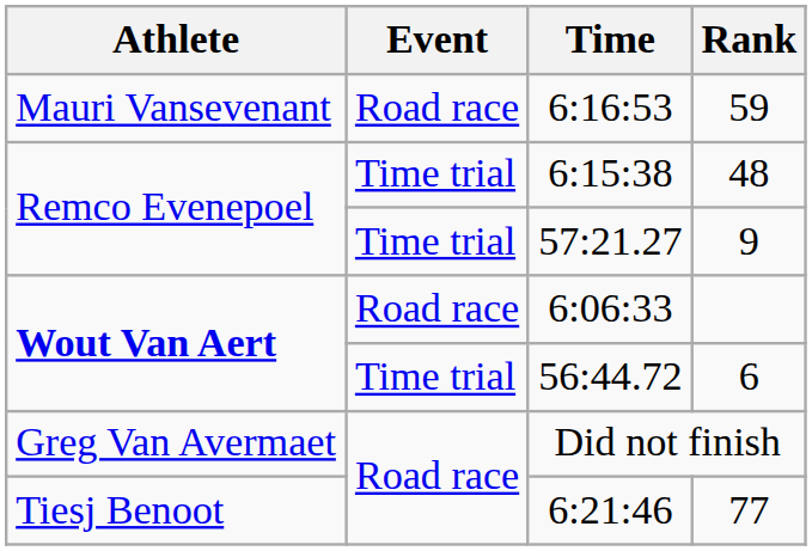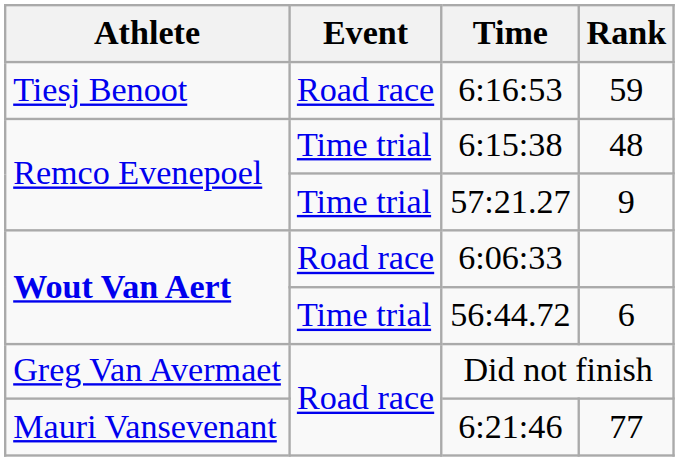 <table class="wikitable" style="font-size:90%">
 <tr>
 <th>Athlete</th>
 <th>Event</th>
 <th>Time</th>
 <th>Rank</th>
 </tr>
 <tr align=center>
-<td align=left><a href='#'>Mauri Vansevenant</a></td>
+<td align=left><a href='#'>Tiesj Benoot</a></td>
 <td align=left><a href='#'>Road race</a></td>
 <td>6:16:53</td>
 <td>59</td>
 </tr>
 <tr align=center>
 <td align=left rowspan=2><a href='#'>Remco Evenepoel</a></td>
 <td align=left><a href='#'>Time trial</a></td>
 <td>6:15:38</td>
 <td>48</td>
 </tr>
 <tr align=center>
 <td align=left><a href='#'>Time trial</a></td>
 <td>57:21.27</td>
 <td>9</td>
 </tr>
 <tr align=center>
 <td align=left rowspan=2><strong><a href='#'>Wout Van Aert</a></strong></td>
 <td align=left><a href='#'>Road race</a></td>
 <td>6:06:33</td>
 <td></td>
 </tr>
 <tr align=center>
 <td align=left><a href='#'>Time trial</a></td>
 <td>56:44.72</td>
 <td>6</td>
 </tr>
 <tr align=center>
 <td align=left><a href='#'>Greg Van Avermaet</a></td>
 <td align=left rowspan=2><a href='#'>Road race</a></td>
 <td colspan=2>Did not finish</td>
 </tr>
 <tr align=center>
-<td align=left><a href='#'>Tiesj Benoot</a></td>
+<td align=left><a href='#'>Mauri Vansevenant</a></td>
 <td>6:21:46</td>
 <td>77</td>
 </tr>
 </table>
